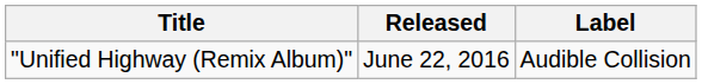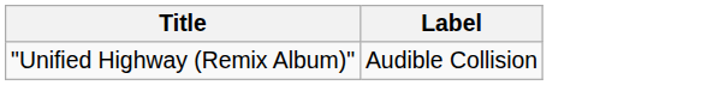 <table class="wikitable">
 <tr>
 <th>Title</th>
-<th>Released</th>
 <th>Label</th>
 </tr>
 <tr>
 <td>"Unified Highway (Remix Album)"</td>
-<td>June 22, 2016</td>
 <td>Audible Collision</td>
 </tr>
 </table>
